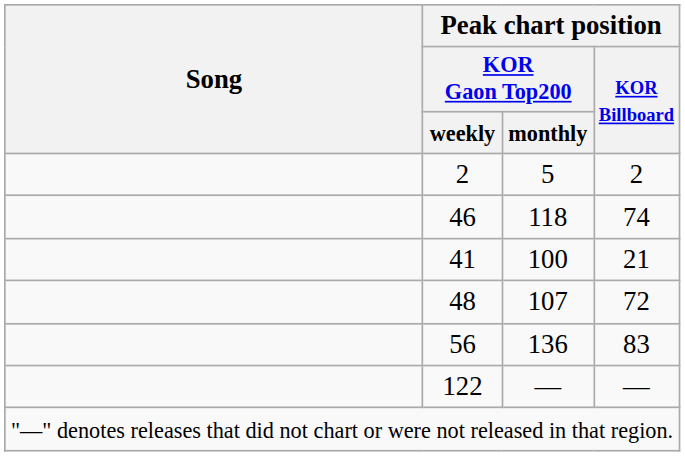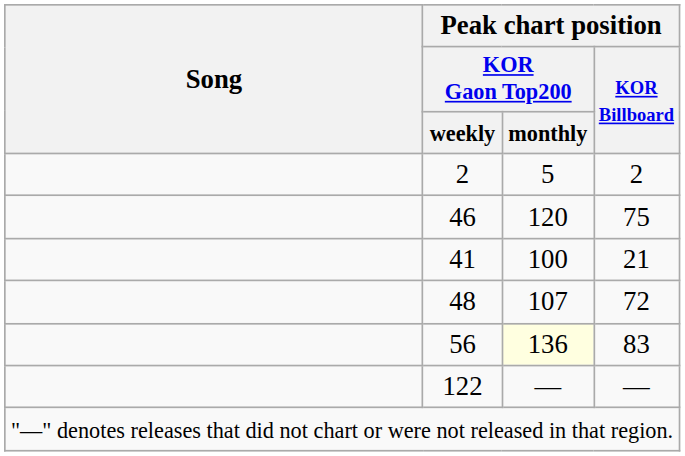 <table class="wikitable table" style="text-align:center;">
 <tr>
 <th rowspan="3">Song</th>
 <th colspan="9">Peak chart position</th>
 </tr>
 <tr style="font-size:smaller;">
 <th width="40" colspan="2"><a href='#'>KOR<br>Gaon Top200</a></th>
 <th width="40" rowspan="2"><small><a href='#'>KOR<br>Billboard</a></small></th>
 </tr>
 <tr>
 <th colspan="1" width="40"><small>weekly</small></th>
 <th colspan width="40"><small>monthly</small></th>
 </tr>
 <tr>
 <td></td>
 <td>2</td>
 <td>5</td>
 <td>2</td>
 </tr>
 <tr>
 <td></td>
 <td>46</td>
-<td>118</td>
-<td>74</td>
+<td>120</td>
+<td>75</td>
 </tr>
 <tr>
 <td></td>
 <td>41</td>
 <td>100</td>
 <td>21</td>
 </tr>
 <tr>
 <td></td>
 <td>48</td>
 <td>107</td>
 <td>72</td>
 </tr>
 <tr>
 <td></td>
 <td>56</td>
-<td>136</td>
+<td style="background: lightyellow;">136</td>
 <td>83</td>
 </tr>
 <tr>
 <td></td>
 <td>122</td>
 <td>—</td>
 <td>—</td>
 </tr>
 <tr>
 <td colspan="14"><small>"—" denotes releases that did not chart or were not released in that region.</small></td>
 </tr>
 </table>
